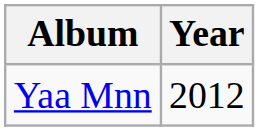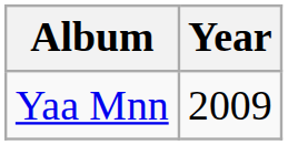 <table class="wikitable">
 <tr>
 <th>Album</th>
 <th>Year</th>
 </tr>
 <tr>
 <td><a href='#'>Yaa Mnn</a></td>
-<td>2012</td>
+<td>2009</td>
 </tr>
 </table>
